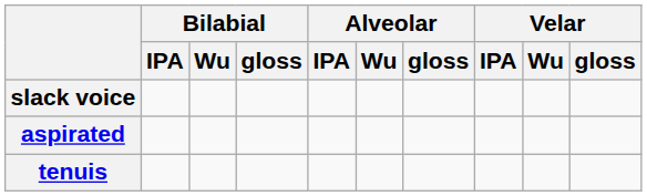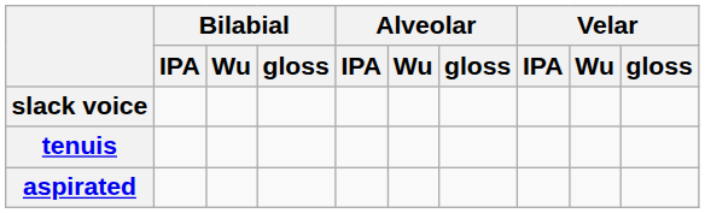 <table class=wikitable style="text-align:center">
 <tr>
 <th rowspan=2></th>
 <th colspan=3>Bilabial</th>
 <th colspan=3>Alveolar</th>
 <th colspan=3>Velar</th>
 </tr>
 <tr>
 <th>IPA</th>
 <th>Wu</th>
 <th>gloss</th>
 <th>IPA</th>
 <th>Wu</th>
 <th>gloss</th>
 <th>IPA</th>
 <th>Wu</th>
 <th>gloss</th>
 </tr>
 <tr>
 <th>slack voice</th>
 <td></td>
 <td></td>
 <td></td>
 <td></td>
 <td></td>
 <td></td>
 <td></td>
 <td></td>
 <td></td>
 </tr>
 <tr>
+<th><a href='#'>tenuis</a></th>
+<td></td>
+<td></td>
+<td></td>
+<td></td>
+<td></td>
+<td></td>
+<td></td>
+<td></td>
+<td></td>
+</tr>
+<tr>
 <th><a href='#'>aspirated</a></th>
 <td></td>
 <td></td>
 <td></td>
 <td></td>
 <td></td>
 <td></td>
 <td></td>
 <td></td>
 <td></td>
 </tr>
-<tr>
-<th><a href='#'>tenuis</a></th>
-<td></td>
-<td></td>
-<td></td>
-<td></td>
-<td></td>
-<td></td>
-<td></td>
-<td></td>
-<td></td>
-</tr>
 </table>
